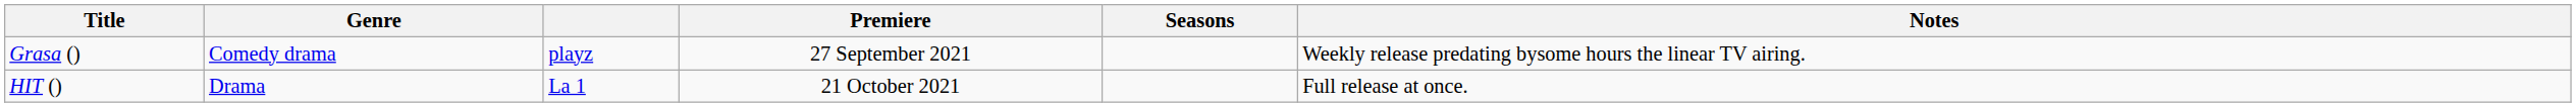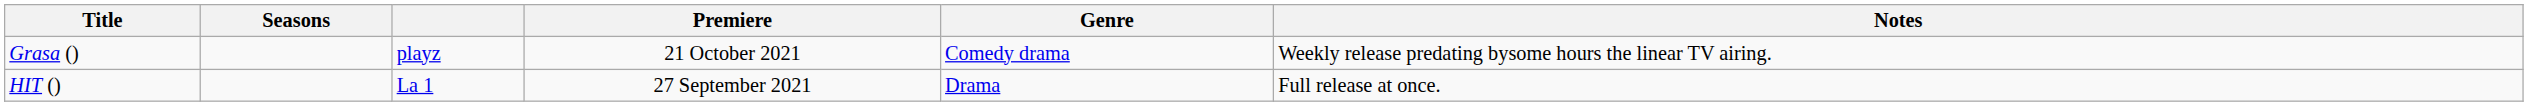 <table class="wikitable sortable" style="width:100%;">
 <tr>
 <th>Title</th>
-<th>Genre</th>
+<th>Seasons</th>
 <th></th>
 <th>Premiere</th>
-<th>Seasons</th>
+<th>Genre</th>
 <th>Notes</th>
 </tr>
 <tr>
 <td><em><a href='#'>Grasa</a></em> ()</td>
+<td align = "center"></td>
+<td><a href='#'>playz</a></td>
+<td align = "center">21 October 2021</td>
 <td><a href='#'>Comedy drama</a></td>
-<td><a href='#'>playz</a></td>
-<td align = "center">27 September 2021</td>
-<td align = "center"></td>
 <td>Weekly release predating bysome hours the linear TV airing.</td>
 </tr>
 <tr>
 <td><em><a href='#'>HIT</a></em> ()</td>
+<td align = "center"></td>
+<td><a href='#'>La 1</a></td>
+<td align = "center">27 September 2021</td>
 <td><a href='#'>Drama</a></td>
-<td><a href='#'>La 1</a></td>
-<td align = "center">21 October 2021</td>
-<td align = "center"></td>
 <td>Full release at once.</td>
 </tr>
 </table>
